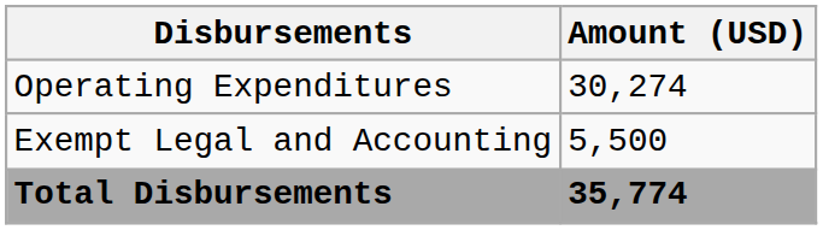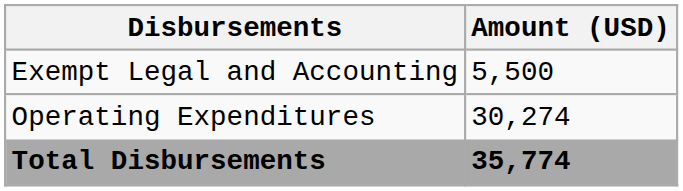 <table class="wikitable sortable" border="1">
 <tr>
 <th scope="col">Disbursements</th>
 <th scope="col" data-sort-type="number">Amount (USD)</th>
 </tr>
 <tr>
+<td>Exempt Legal and Accounting</td>
+<td>5,500</td>
+</tr>
+<tr>
 <td>Operating Expenditures</td>
 <td>30,274</td>
-</tr>
-<tr>
-<td>Exempt Legal and Accounting</td>
-<td>5,500</td>
 </tr>
 <tr>
 <td style=background:#A9A9A9><strong>Total Disbursements</strong></td>
 <td style=background:#A9A9A9><strong>35,774</strong></td>
 </tr>
 <tr>
 </tr>
 </table>
